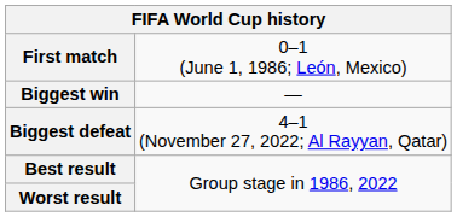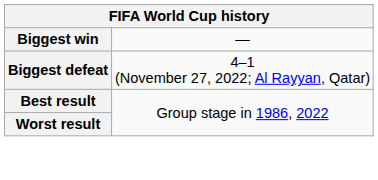 <table class="wikitable collapsible collapsed" style="text-align: center;font-size:90%;">
 <tr>
 <th colspan="2">FIFA World Cup history</th>
-</tr>
-<tr>
-<th>First match</th>
-<td> 0–1 <br> (June 1, 1986; <a href='#'>León</a>, Mexico)</td>
 </tr>
 <tr>
 <th>Biggest win</th>
 <td>—</td>
 </tr>
 <tr>
 <th>Biggest defeat</th>
 <td> 4–1 <br> (November 27, 2022; <a href='#'>Al Rayyan</a>, Qatar)</td>
 </tr>
 <tr>
 <th>Best result</th>
 <td rowspan="2">Group stage in <a href='#'>1986</a>, <a href='#'>2022</a></td>
 </tr>
 <tr>
 <th>Worst result</th>
 </tr>
 </table>
